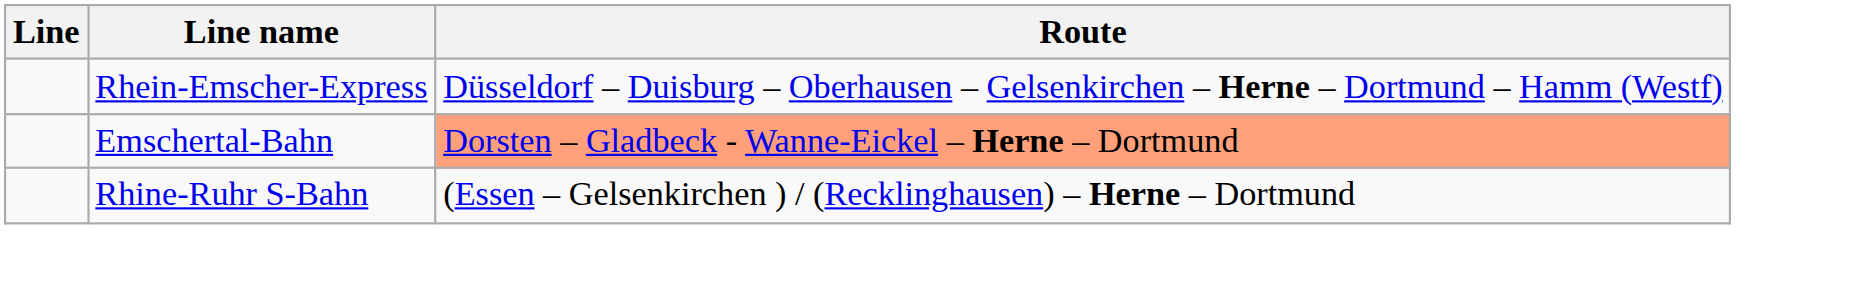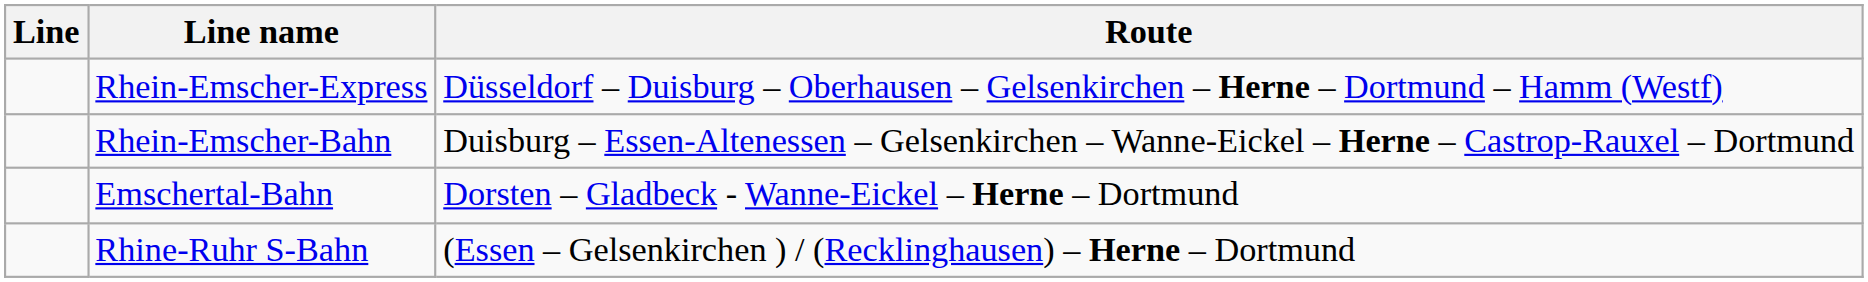 <table class="wikitable">
 <tr class="hintergrundfarbe5">
 <th>Line</th>
 <th>Line name</th>
 <th>Route</th>
 </tr>
 <tr>
 <td></td>
 <td><a href='#'>Rhein-Emscher-Express</a></td>
 <td><a href='#'>Düsseldorf</a> – <a href='#'>Duisburg</a> – <a href='#'>Oberhausen</a> – <a href='#'>Gelsenkirchen</a> – <strong>Herne</strong> – <a href='#'>Dortmund</a> – <a href='#'>Hamm (Westf)</a></td>
 </tr>
 <tr>
 <td></td>
+<td><a href='#'>Rhein-Emscher-Bahn</a></td>
+<td>Duisburg – <a href='#'>Essen-Altenessen</a> – Gelsenkirchen – Wanne-Eickel – <strong>Herne</strong> – <a href='#'>Castrop-Rauxel</a> –  Dortmund</td>
+</tr>
+<tr>
+<td></td>
 <td><a href='#'>Emschertal-Bahn</a></td>
-<td style="background: lightsalmon;"><a href='#'>Dorsten</a> – <a href='#'>Gladbeck</a> - <a href='#'>Wanne-Eickel</a> – <strong>Herne</strong> – Dortmund</td>
+<td><a href='#'>Dorsten</a> – <a href='#'>Gladbeck</a> - <a href='#'>Wanne-Eickel</a> – <strong>Herne</strong> – Dortmund</td>
 </tr>
 <tr>
 <td></td>
 <td><a href='#'>Rhine-Ruhr S-Bahn</a></td>
 <td>(<a href='#'>Essen</a> – Gelsenkirchen ) / (<a href='#'>Recklinghausen</a>) – <strong>Herne</strong> – Dortmund</td>
 </tr>
 </table>
